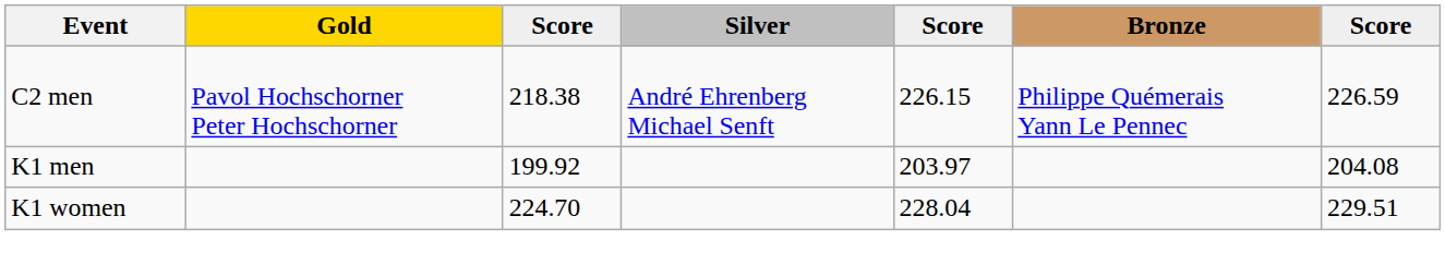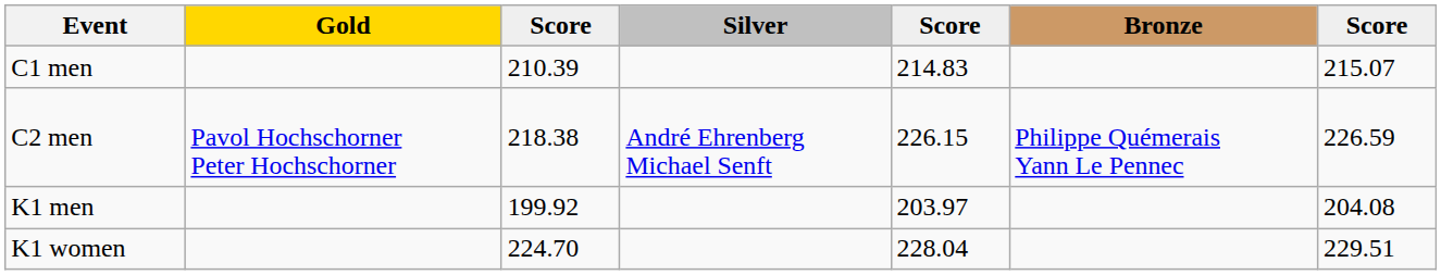 <table class="wikitable" width=100%>
 <tr>
 <th>Event</th>
 <td align=center bgcolor="gold"><strong>Gold</strong></td>
 <td align=center bgcolor="EFEFEF"><strong>Score</strong></td>
 <td align=center bgcolor="silver"><strong>Silver</strong></td>
 <td align=center bgcolor="EFEFEF"><strong>Score</strong></td>
 <td align=center bgcolor="CC9966"><strong>Bronze</strong></td>
 <td align=center bgcolor="EFEFEF"><strong>Score</strong></td>
+</tr>
+<tr>
+<td>C1 men</td>
+<td></td>
+<td>210.39</td>
+<td></td>
+<td>214.83</td>
+<td></td>
+<td>215.07</td>
 </tr>
 <tr>
 <td>C2 men</td>
 <td><br><a href='#'>Pavol Hochschorner</a><br><a href='#'>Peter Hochschorner</a></td>
 <td>218.38</td>
 <td><br><a href='#'>André Ehrenberg</a><br><a href='#'>Michael Senft</a></td>
 <td>226.15</td>
 <td><br><a href='#'>Philippe Quémerais</a><br><a href='#'>Yann Le Pennec</a></td>
 <td>226.59</td>
 </tr>
 <tr>
 <td>K1 men</td>
 <td></td>
 <td>199.92</td>
 <td></td>
 <td>203.97</td>
 <td></td>
 <td>204.08</td>
 </tr>
 <tr>
 <td>K1 women</td>
 <td></td>
 <td>224.70</td>
 <td></td>
 <td>228.04</td>
 <td></td>
 <td>229.51</td>
 </tr>
 </table>
